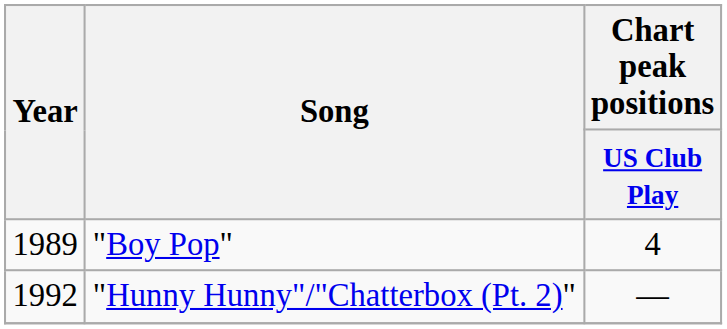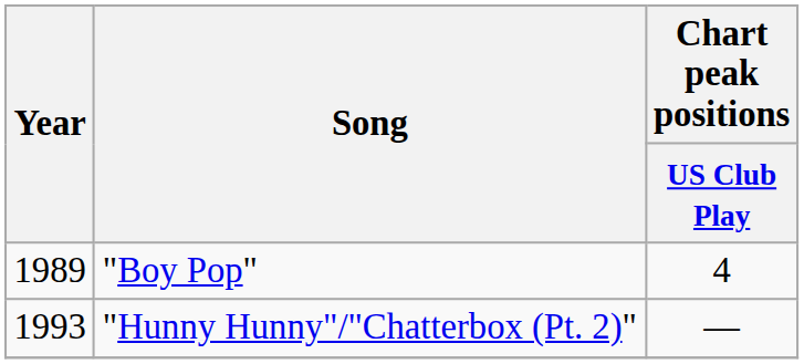 <table class="wikitable">
 <tr>
 <th rowspan="2">Year</th>
 <th rowspan="2">Song</th>
 <th colspan="1">Chart peak positions</th>
 </tr>
 <tr>
 <th width="55"><small><a href='#'>US Club Play</a></small></th>
 </tr>
 <tr>
 <td align="center">1989</td>
 <td>"<a href='#'>Boy Pop</a>"</td>
 <td align="center">4</td>
 </tr>
 <tr>
-<td align="center">1992</td>
+<td align="center">1993</td>
 <td>"<a href='#'>Hunny Hunny"/"Chatterbox (Pt. 2)</a>"</td>
 <td align="center">—</td>
 </tr>
 <tr>
 </tr>
 </table>
